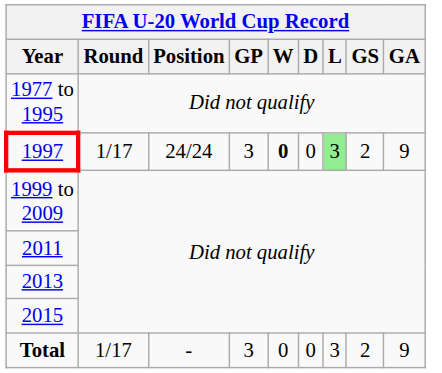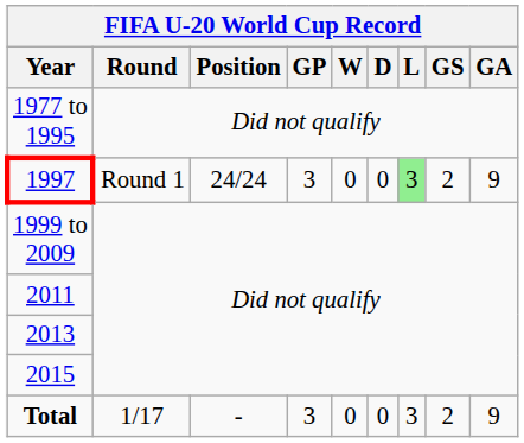 <table class="wikitable" style="text-align: center;font-size:90%;">
 <tr>
 <th colspan=9><a href='#'>FIFA U-20 World Cup Record</a></th>
 </tr>
 <tr>
 <th>Year</th>
 <th>Round</th>
 <th>Position</th>
 <th>GP</th>
 <th>W</th>
 <th>D</th>
 <th>L</th>
 <th>GS</th>
 <th>GA</th>
 </tr>
 <tr>
 <td> <a href='#'>1977</a> to <br> <a href='#'>1995</a></td>
 <td colspan="8"><em>Did not qualify</em></td>
 </tr>
 <tr>
 <td style="border: 3px solid red"> <a href='#'>1997</a></td>
-<td>1/17</td>
+<td>Round 1</td>
 <td>24/24</td>
 <td>3</td>
-<td><strong>0</strong></td>
+<td>0</td>
 <td>0</td>
 <td style="background: lightgreen;">3</td>
 <td>2</td>
 <td>9</td>
 </tr>
 <tr>
 <td> <a href='#'>1999</a> to <br> <a href='#'>2009</a></td>
 <td rowspan="4" colspan="8"><em>Did not qualify</em></td>
 </tr>
 <tr>
 <td> <a href='#'>2011</a></td>
 </tr>
 <tr>
 <td> <a href='#'>2013</a></td>
 </tr>
 <tr>
 <td> <a href='#'>2015</a></td>
 </tr>
 <tr>
 <td><strong>Total</strong></td>
 <td>1/17</td>
 <td>-</td>
 <td>3</td>
 <td>0</td>
 <td>0</td>
 <td>3</td>
 <td>2</td>
 <td>9</td>
 </tr>
 </table>
